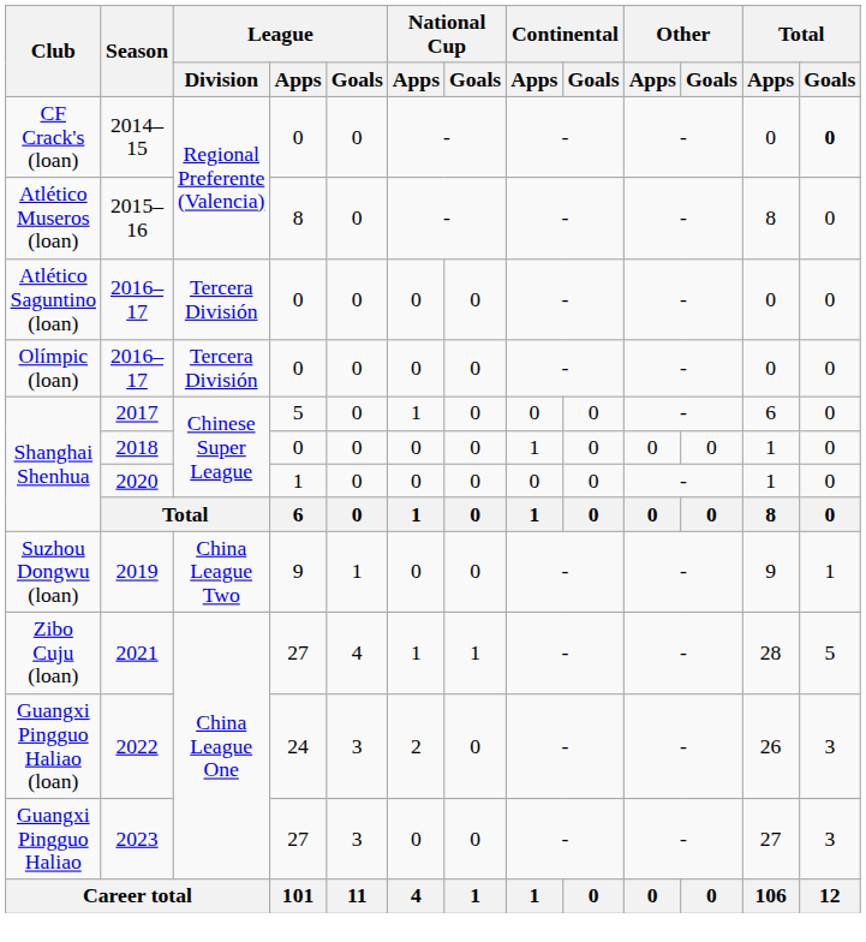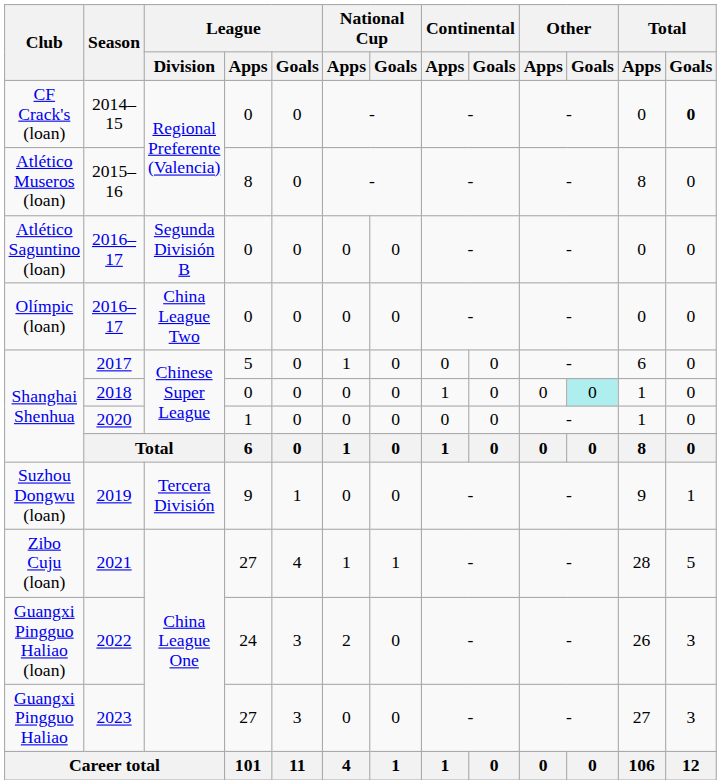 <table class="wikitable" style="text-align: center">
 <tr>
 <th rowspan="2">Club</th>
 <th rowspan="2">Season</th>
 <th colspan="3">League</th>
 <th colspan="2">National Cup</th>
 <th colspan="2">Continental</th>
 <th colspan="2">Other</th>
 <th colspan="2">Total</th>
 </tr>
 <tr>
 <th>Division</th>
 <th>Apps</th>
 <th>Goals</th>
 <th>Apps</th>
 <th>Goals</th>
 <th>Apps</th>
 <th>Goals</th>
 <th>Apps</th>
 <th>Goals</th>
 <th>Apps</th>
 <th>Goals</th>
 </tr>
 <tr>
 <td><a href='#'>CF Crack's</a> (loan)</td>
 <td>2014–15</td>
 <td rowspan="2"><a href='#'>Regional Preferente (Valencia)</a></td>
 <td>0</td>
 <td>0</td>
 <td colspan="2">-</td>
 <td colspan="2">-</td>
 <td colspan="2">-</td>
 <td>0</td>
 <td><strong>0</strong></td>
 </tr>
 <tr>
 <td><a href='#'>Atlético Museros</a> (loan)</td>
 <td>2015–16</td>
 <td>8</td>
 <td>0</td>
 <td colspan="2">-</td>
 <td colspan="2">-</td>
 <td colspan="2">-</td>
 <td>8</td>
 <td>0</td>
 </tr>
 <tr>
 <td><a href='#'>Atlético Saguntino</a> (loan)</td>
 <td><a href='#'>2016–17</a></td>
-<td><a href='#'>Tercera División</a></td>
+<td><a href='#'>Segunda División B</a></td>
 <td>0</td>
 <td>0</td>
 <td>0</td>
 <td>0</td>
 <td colspan="2">-</td>
 <td colspan="2">-</td>
 <td>0</td>
 <td>0</td>
 </tr>
 <tr>
 <td><a href='#'>Olímpic</a> (loan)</td>
 <td><a href='#'>2016–17</a></td>
-<td><a href='#'>Tercera División</a></td>
+<td><a href='#'>China League Two</a></td>
 <td>0</td>
 <td>0</td>
 <td>0</td>
 <td>0</td>
 <td colspan="2">-</td>
 <td colspan="2">-</td>
 <td>0</td>
 <td>0</td>
 </tr>
 <tr>
 <td rowspan=4><a href='#'>Shanghai Shenhua</a></td>
 <td><a href='#'>2017</a></td>
 <td rowspan=3><a href='#'>Chinese Super League</a></td>
 <td>5</td>
 <td>0</td>
 <td>1</td>
 <td>0</td>
 <td>0</td>
 <td>0</td>
 <td colspan="2">-</td>
 <td>6</td>
 <td>0</td>
 </tr>
 <tr>
 <td><a href='#'>2018</a></td>
 <td>0</td>
 <td>0</td>
 <td>0</td>
 <td>0</td>
 <td>1</td>
 <td>0</td>
 <td>0</td>
-<td>0</td>
+<td style="background: paleturquoise;">0</td>
 <td>1</td>
 <td>0</td>
 </tr>
 <tr>
 <td><a href='#'>2020</a></td>
 <td>1</td>
 <td>0</td>
 <td>0</td>
 <td>0</td>
 <td>0</td>
 <td>0</td>
 <td colspan="2">-</td>
 <td>1</td>
 <td>0</td>
 </tr>
 <tr>
 <th colspan="2"><strong>Total</strong></th>
 <th>6</th>
 <th>0</th>
 <th>1</th>
 <th>0</th>
 <th>1</th>
 <th>0</th>
 <th>0</th>
 <th>0</th>
 <th>8</th>
 <th>0</th>
 </tr>
 <tr>
 <td><a href='#'>Suzhou Dongwu</a> (loan)</td>
 <td><a href='#'>2019</a></td>
-<td><a href='#'>China League Two</a></td>
+<td><a href='#'>Tercera División</a></td>
 <td>9</td>
 <td>1</td>
 <td>0</td>
 <td>0</td>
 <td colspan="2">-</td>
 <td colspan="2">-</td>
 <td>9</td>
 <td>1</td>
 </tr>
 <tr>
 <td><a href='#'>Zibo Cuju</a> (loan)</td>
 <td><a href='#'>2021</a></td>
 <td rowspan=3><a href='#'>China League One</a></td>
 <td>27</td>
 <td>4</td>
 <td>1</td>
 <td>1</td>
 <td colspan="2">-</td>
 <td colspan="2">-</td>
 <td>28</td>
 <td>5</td>
 </tr>
 <tr>
 <td><a href='#'>Guangxi Pingguo Haliao</a> (loan)</td>
 <td><a href='#'>2022</a></td>
 <td>24</td>
 <td>3</td>
 <td>2</td>
 <td>0</td>
 <td colspan="2">-</td>
 <td colspan="2">-</td>
 <td>26</td>
 <td>3</td>
 </tr>
 <tr>
 <td><a href='#'>Guangxi Pingguo Haliao</a></td>
 <td><a href='#'>2023</a></td>
 <td>27</td>
 <td>3</td>
 <td>0</td>
 <td>0</td>
 <td colspan="2">-</td>
 <td colspan="2">-</td>
 <td>27</td>
 <td>3</td>
 </tr>
 <tr>
 <th colspan=3>Career total</th>
 <th>101</th>
 <th>11</th>
 <th>4</th>
 <th>1</th>
 <th>1</th>
 <th>0</th>
 <th>0</th>
 <th>0</th>
 <th>106</th>
 <th>12</th>
 </tr>
 </table>
